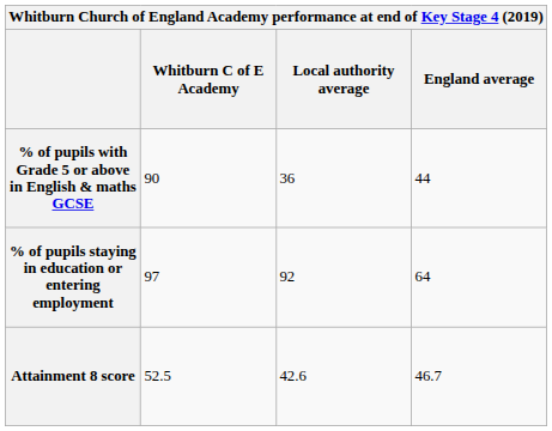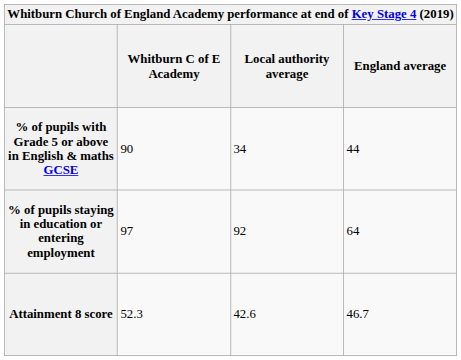 <table class="wikitable mw-collapsible" style="height: 14em;">
 <tr>
 <th colspan="4"><strong>Whitburn Church of England Academy performance at end of <a href='#'>Key Stage 4</a> (2019)</strong></th>
 </tr>
 <tr>
 <th style="max-width:4em; height:6em"></th>
 <th style="max-width:4em; height:6em"><strong>Whitburn C of E Academy</strong></th>
 <th style="max-width:4em; height:6em"><strong>Local authority average</strong></th>
 <th style="max-width:4em; height:6em"><strong>England average</strong></th>
 </tr>
 <tr>
 <th style="max-width:4em; height:6em">% of pupils with Grade 5 or above in English & maths <a href='#'>GCSE</a></th>
 <td>90</td>
-<td>36</td>
+<td>34</td>
 <td>44</td>
 </tr>
 <tr>
 <th style="max-width:4em; height:6em">% of pupils staying in education or entering employment</th>
 <td>97</td>
 <td>92</td>
 <td>64</td>
 </tr>
 <tr>
 <th style="max-width:4em; height:6em">Attainment 8 score</th>
-<td>52.5</td>
+<td>52.3</td>
 <td>42.6</td>
 <td>46.7</td>
 </tr>
 </table>
